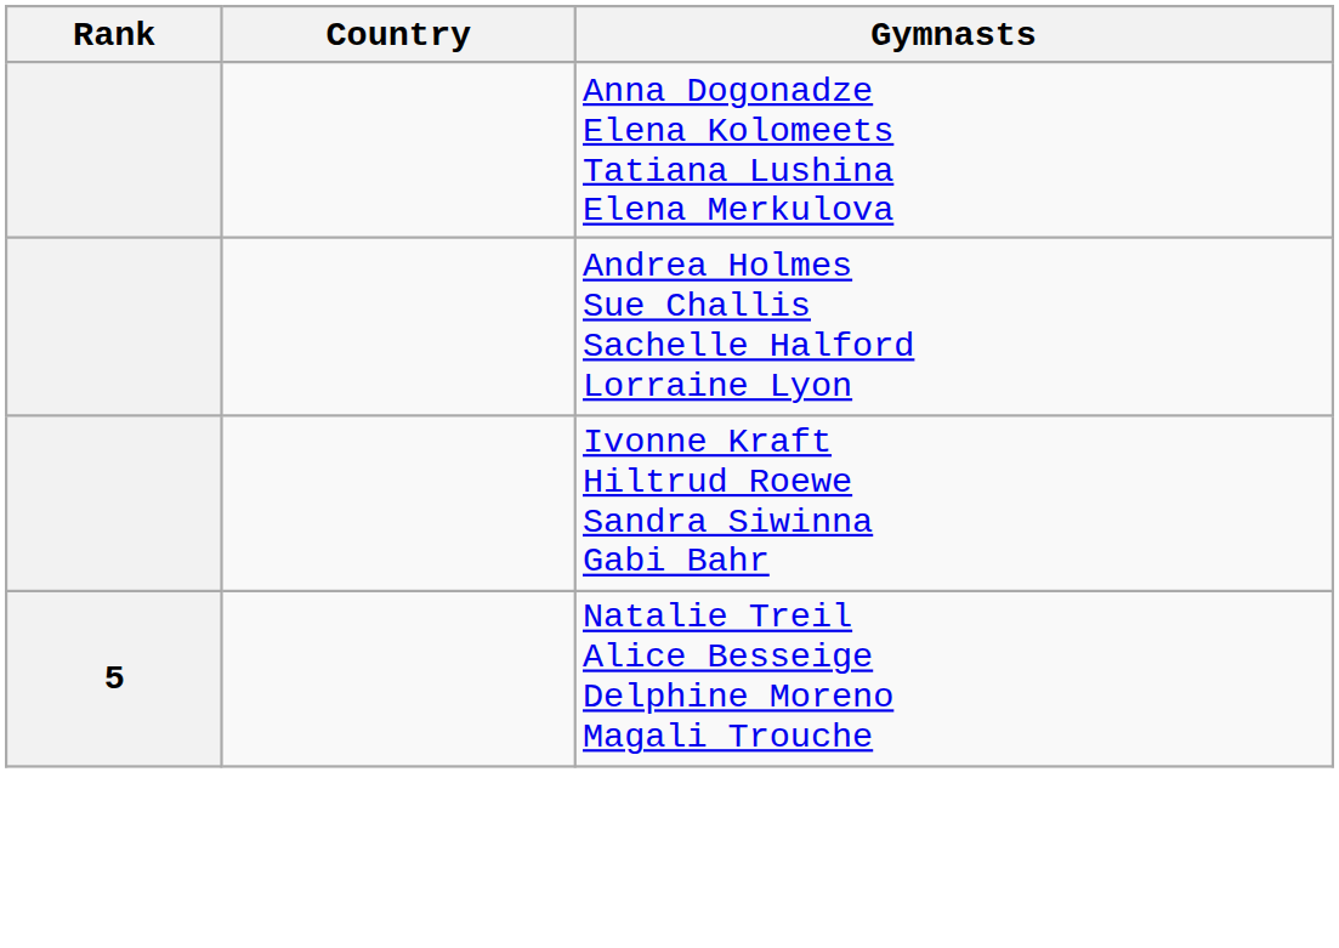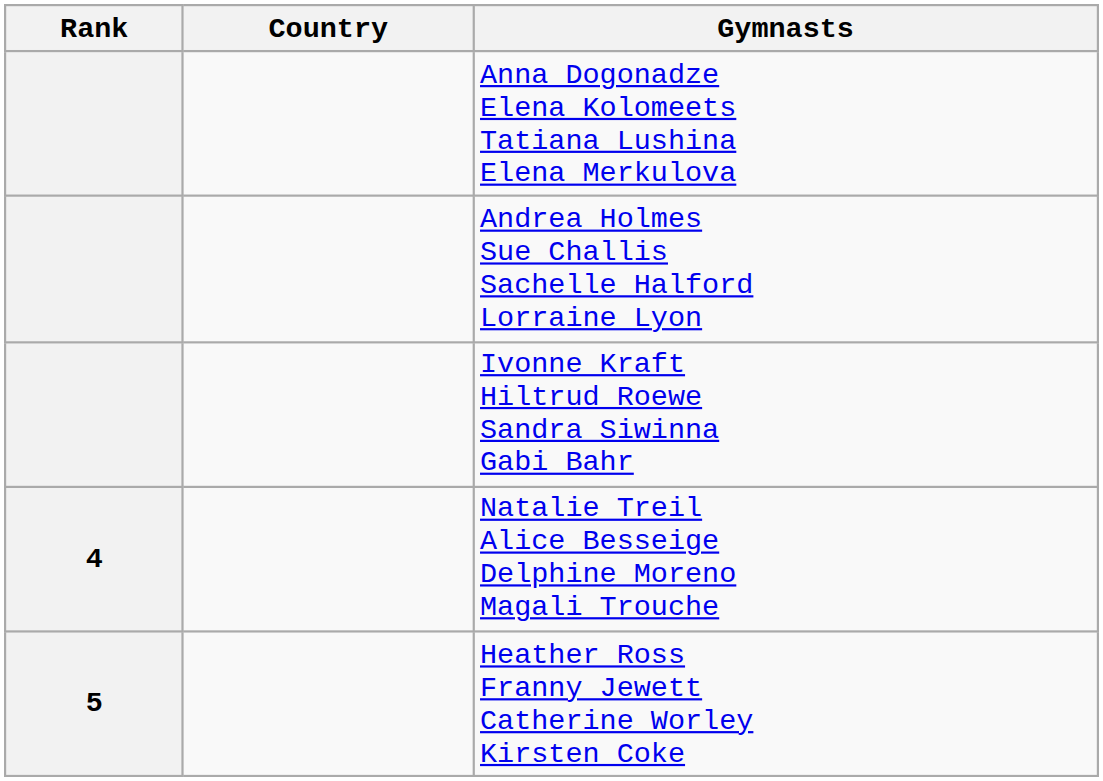 <table class="wikitable" width=500>
 <tr bgcolor="#efefef">
 <th>Rank</th>
 <th>Country</th>
 <th>Gymnasts</th>
 </tr>
 <tr>
 <th></th>
 <td></td>
 <td><a href='#'>Anna Dogonadze</a> <br> <a href='#'>Elena Kolomeets</a> <br> <a href='#'>Tatiana Lushina</a> <br> <a href='#'>Elena Merkulova</a></td>
 </tr>
 <tr>
 <th></th>
 <td></td>
 <td><a href='#'>Andrea Holmes</a> <br> <a href='#'>Sue Challis</a> <br> <a href='#'>Sachelle Halford</a> <br> <a href='#'>Lorraine Lyon</a></td>
 </tr>
 <tr>
 <th></th>
 <td></td>
 <td><a href='#'>Ivonne Kraft</a> <br> <a href='#'>Hiltrud Roewe</a> <br> <a href='#'>Sandra Siwinna</a> <br> <a href='#'>Gabi Bahr</a></td>
 </tr>
 <tr>
-<th>5</th>
+<th>4</th>
 <td></td>
 <td><a href='#'>Natalie Treil</a> <br> <a href='#'>Alice Besseige</a> <br> <a href='#'>Delphine Moreno</a> <br> <a href='#'>Magali Trouche</a></td>
 </tr>
+<tr>
+<th>5</th>
+<td></td>
+<td><a href='#'>Heather Ross</a> <br> <a href='#'>Franny Jewett</a> <br> <a href='#'>Catherine Worley</a> <br> <a href='#'>Kirsten Coke</a></td>
+</tr>
 </table>
